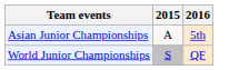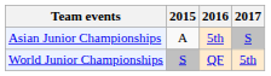 <table style='font-size: 90%; text-align:center;' class='wikitable'>
 <tr>
 <th>Team events</th>
 <th>2015</th>
 <th>2016</th>
+<th>2017</th>
 </tr>
 <tr>
 <td bgcolor="#ECF2FF"; align="left"><a href='#'>Asian Junior Championships</a></td>
 <td>A</td>
 <td bgcolor=FFEBCD><a href='#'>5th</a></td>
+<td bgcolor=silver><a href='#'>S</a></td>
 </tr>
 <tr>
 <td bgcolor="#ECF2FF"; align="left"><a href='#'>World Junior Championships</a></td>
 <td bgcolor=silver><a href='#'>S</a></td>
 <td bgcolor=FFEBCD><a href='#'>QF</a></td>
+<td bgcolor=FFEBCD><a href='#'>5th</a></td>
 </tr>
 </table>
